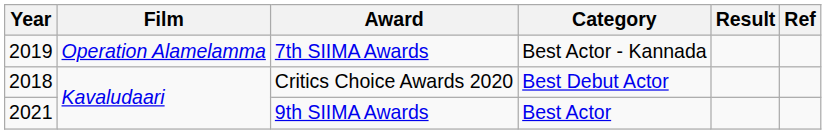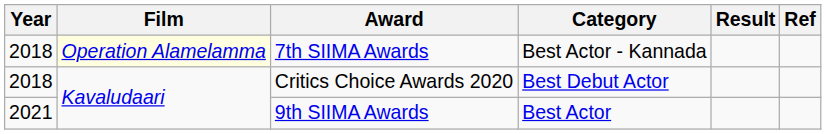 <table class="wikitable sortable">
 <tr>
 <th>Year</th>
 <th>Film</th>
 <th>Award</th>
 <th>Category</th>
 <th>Result</th>
 <th>Ref</th>
 </tr>
 <tr>
-<td>2019</td>
-<td><em><a href='#'>Operation Alamelamma</a></em></td>
+<td>2018</td>
+<td style="background: lightyellow;"><em><a href='#'>Operation Alamelamma</a></em></td>
 <td><a href='#'>7th SIIMA Awards</a></td>
 <td>Best Actor - Kannada</td>
 <td></td>
 <td></td>
 </tr>
 <tr>
 <td>2018</td>
 <td rowspan=2><em><a href='#'>Kavaludaari</a></em></td>
 <td>Critics Choice Awards 2020</td>
 <td><a href='#'>Best Debut Actor</a></td>
 <td></td>
 <td></td>
 </tr>
 <tr>
 <td>2021</td>
 <td><a href='#'>9th SIIMA Awards</a></td>
 <td><a href='#'>Best Actor</a></td>
 <td></td>
 <td></td>
 </tr>
 </table>
